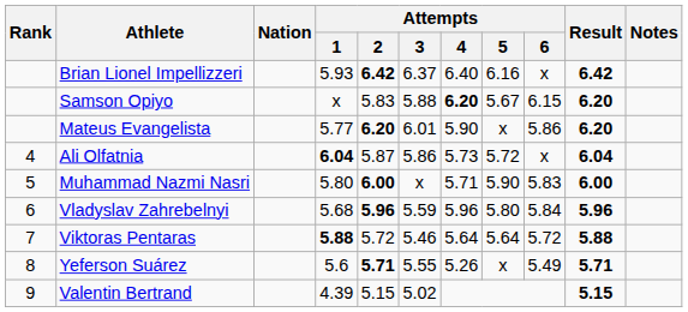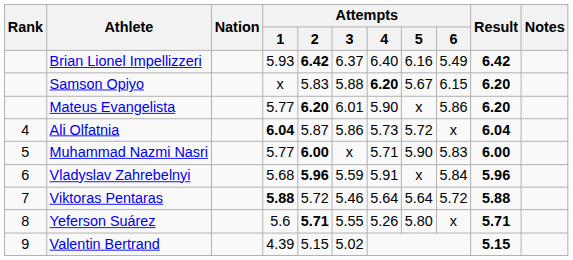 <table class="wikitable sortable" style="text-align:center">
 <tr>
 <th rowspan="2">Rank</th>
 <th rowspan="2">Athlete</th>
 <th rowspan="2">Nation</th>
 <th colspan="6">Attempts</th>
 <th rowspan="2">Result</th>
 <th rowspan="2">Notes</th>
 </tr>
 <tr>
 <th>1</th>
 <th>2</th>
 <th>3</th>
 <th>4</th>
 <th>5</th>
 <th>6</th>
 </tr>
 <tr>
 <td></td>
 <td align=left><a href='#'>Brian Lionel Impellizzeri</a></td>
 <td align=left></td>
 <td>5.93</td>
 <td><strong>6.42</strong></td>
 <td>6.37</td>
 <td>6.40</td>
 <td>6.16</td>
-<td>x</td>
+<td>5.49</td>
 <td><strong>6.42</strong></td>
 <td></td>
 </tr>
 <tr>
 <td></td>
 <td align=left><a href='#'>Samson Opiyo</a></td>
 <td align=left></td>
 <td>x</td>
 <td>5.83</td>
 <td>5.88</td>
 <td><strong>6.20</strong></td>
 <td>5.67</td>
 <td>6.15</td>
 <td><strong>6.20</strong></td>
 <td></td>
 </tr>
 <tr>
 <td></td>
 <td align=left><a href='#'>Mateus Evangelista</a></td>
 <td align="left"></td>
 <td>5.77</td>
 <td><strong>6.20</strong></td>
 <td>6.01</td>
 <td>5.90</td>
 <td>x</td>
 <td>5.86</td>
 <td><strong>6.20</strong></td>
 <td></td>
 </tr>
 <tr>
 <td>4</td>
 <td align=left><a href='#'>Ali Olfatnia</a></td>
 <td align=left></td>
 <td><strong>6.04</strong></td>
 <td>5.87</td>
 <td>5.86</td>
 <td>5.73</td>
 <td>5.72</td>
 <td>x</td>
 <td><strong>6.04</strong></td>
 <td></td>
 </tr>
 <tr>
 <td>5</td>
 <td align=left><a href='#'>Muhammad Nazmi Nasri</a></td>
 <td align=left></td>
-<td>5.80</td>
+<td>5.77</td>
 <td><strong>6.00</strong></td>
 <td>x</td>
 <td>5.71</td>
 <td>5.90</td>
 <td>5.83</td>
 <td><strong>6.00</strong></td>
 <td></td>
 </tr>
 <tr>
 <td>6</td>
 <td align=left><a href='#'>Vladyslav Zahrebelnyi</a></td>
 <td align=left></td>
 <td>5.68</td>
 <td><strong>5.96</strong></td>
 <td>5.59</td>
-<td>5.96</td>
-<td>5.80</td>
+<td>5.91</td>
+<td>x</td>
 <td>5.84</td>
 <td><strong>5.96</strong></td>
 <td></td>
 </tr>
 <tr>
 <td>7</td>
 <td align=left><a href='#'>Viktoras Pentaras</a></td>
 <td align=left></td>
 <td><strong>5.88</strong></td>
 <td>5.72</td>
 <td>5.46</td>
 <td>5.64</td>
 <td>5.64</td>
 <td>5.72</td>
 <td><strong>5.88</strong></td>
 <td></td>
 </tr>
 <tr>
 <td>8</td>
 <td align=left><a href='#'>Yeferson Suárez</a></td>
 <td align="left"></td>
 <td>5.6</td>
 <td><strong>5.71</strong></td>
 <td>5.55</td>
 <td>5.26</td>
+<td>5.80</td>
 <td>x</td>
-<td>5.49</td>
 <td><strong>5.71</strong></td>
 <td></td>
 </tr>
 <tr>
 <td>9</td>
 <td align=left><a href='#'>Valentin Bertrand</a></td>
 <td align=left></td>
 <td>4.39</td>
 <td>5.15</td>
 <td>5.02</td>
 <td colspan="3"></td>
 <td><strong>5.15</strong></td>
 <td></td>
 </tr>
 </table>
